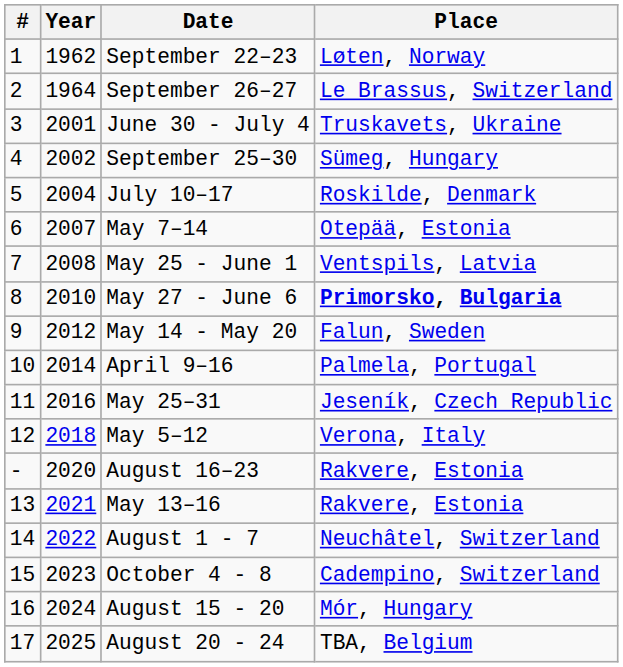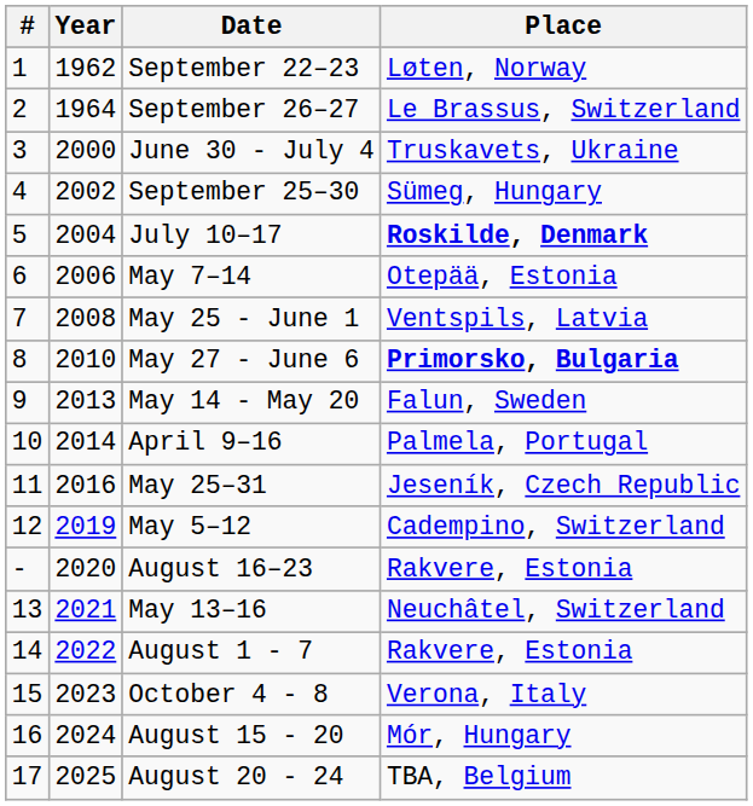 <table class="wikitable">
 <tr>
 <th>#</th>
 <th>Year</th>
 <th>Date</th>
 <th>Place</th>
 </tr>
 <tr>
 <td>1</td>
 <td>1962</td>
 <td>September 22–23</td>
 <td> <a href='#'>Løten</a>, <a href='#'>Norway</a></td>
 </tr>
 <tr>
 <td>2</td>
 <td>1964</td>
 <td>September 26–27</td>
 <td> <a href='#'>Le Brassus</a>, <a href='#'>Switzerland</a></td>
 </tr>
 <tr>
 <td>3</td>
-<td>2001</td>
+<td>2000</td>
 <td>June 30 - July 4</td>
 <td> <a href='#'>Truskavets</a>, <a href='#'>Ukraine</a></td>
 </tr>
 <tr>
 <td>4</td>
 <td>2002</td>
 <td>September 25–30</td>
 <td> <a href='#'>Sümeg</a>, <a href='#'>Hungary</a></td>
 </tr>
 <tr>
 <td>5</td>
 <td>2004</td>
 <td>July 10–17</td>
-<td> <a href='#'>Roskilde</a>, <a href='#'>Denmark</a></td>
+<td><strong> <a href='#'>Roskilde</a>, <a href='#'>Denmark</a></strong></td>
 </tr>
 <tr>
 <td>6</td>
-<td>2007</td>
+<td>2006</td>
 <td>May 7–14</td>
 <td> <a href='#'>Otepää</a>, <a href='#'>Estonia</a></td>
 </tr>
 <tr>
 <td>7</td>
 <td>2008</td>
 <td>May 25 - June 1</td>
 <td> <a href='#'>Ventspils</a>, <a href='#'>Latvia</a></td>
 </tr>
 <tr>
 <td>8</td>
 <td>2010</td>
 <td>May 27 - June 6</td>
 <td><strong> <a href='#'>Primorsko</a>, <a href='#'>Bulgaria</a></strong></td>
 </tr>
 <tr>
 <td>9</td>
-<td>2012</td>
+<td>2013</td>
 <td>May 14 - May 20</td>
 <td> <a href='#'>Falun</a>, <a href='#'>Sweden</a></td>
 </tr>
 <tr>
 <td>10</td>
 <td>2014</td>
 <td>April 9–16</td>
 <td> <a href='#'>Palmela</a>, <a href='#'>Portugal</a></td>
 </tr>
 <tr>
 <td>11</td>
 <td>2016</td>
 <td>May 25–31</td>
 <td> <a href='#'>Jeseník</a>, <a href='#'>Czech Republic</a></td>
 </tr>
 <tr>
 <td>12</td>
-<td><a href='#'>2018</a></td>
+<td><a href='#'>2019</a></td>
 <td>May 5–12</td>
-<td> <a href='#'>Verona</a>, <a href='#'>Italy</a></td>
+<td> <a href='#'>Cadempino</a>, <a href='#'>Switzerland</a></td>
 </tr>
 <tr>
 <td>-</td>
 <td><span>2020</span></td>
 <td><span>August 16–23</span></td>
 <td><span> <a href='#'>Rakvere</a>, <a href='#'>Estonia</a></span></td>
 </tr>
 <tr>
 <td>13</td>
 <td><a href='#'>2021</a></td>
 <td>May 13–16</td>
-<td> <a href='#'>Rakvere</a>, <a href='#'>Estonia</a></td>
+<td> <a href='#'>Neuchâtel</a>, <a href='#'>Switzerland</a></td>
 </tr>
 <tr>
 <td>14</td>
 <td><a href='#'>2022</a></td>
 <td>August 1 - 7</td>
-<td> <a href='#'>Neuchâtel</a>, <a href='#'>Switzerland</a></td>
+<td> <a href='#'>Rakvere</a>, <a href='#'>Estonia</a></td>
 </tr>
 <tr>
 <td>15</td>
 <td>2023</td>
 <td>October 4 - 8</td>
-<td> <a href='#'>Cadempino</a>, <a href='#'>Switzerland</a></td>
+<td> <a href='#'>Verona</a>, <a href='#'>Italy</a></td>
 </tr>
 <tr>
 <td>16</td>
 <td>2024</td>
 <td>August 15 - 20</td>
 <td> <a href='#'>Mór</a>, <a href='#'>Hungary</a></td>
 </tr>
 <tr>
 <td>17</td>
 <td>2025</td>
 <td>August 20 - 24</td>
 <td> TBA, <a href='#'>Belgium</a></td>
 </tr>
 </table>
